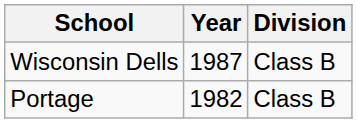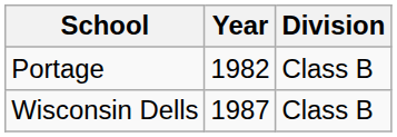 <table class="wikitable">
 <tr>
 <th>School</th>
 <th>Year</th>
 <th>Division</th>
 </tr>
 <tr>
+<td>Portage</td>
+<td>1982</td>
+<td>Class B</td>
+</tr>
+<tr>
 <td>Wisconsin Dells</td>
 <td>1987</td>
 <td>Class B</td>
 </tr>
-<tr>
-<td>Portage</td>
-<td>1982</td>
-<td>Class B</td>
-</tr>
 </table>
